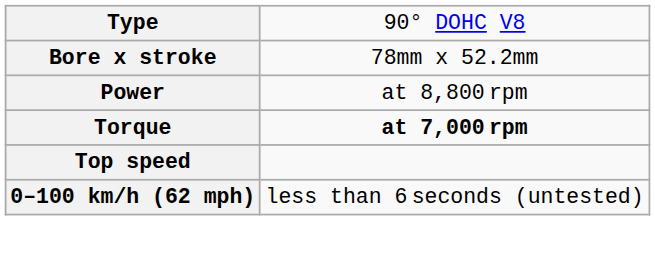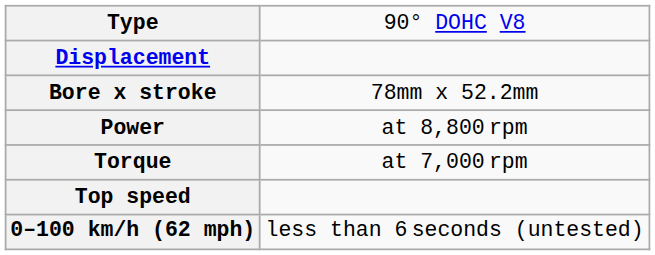 <table class="wikitable" style="text-align:center; font-size:95%; float:right;">
 <tr>
 <th>Type</th>
 <td>90° <a href='#'>DOHC</a> <a href='#'>V8</a></td>
+</tr>
+<tr>
+<th><a href='#'>Displacement</a></th>
+<td></td>
 </tr>
 <tr>
 <th>Bore x stroke</th>
 <td>78mm x 52.2mm</td>
 </tr>
 <tr>
 <th>Power</th>
 <td> at 8,800 rpm</td>
 </tr>
 <tr>
 <th>Torque</th>
-<td><strong> at 7,000 rpm</strong></td>
+<td> at 7,000 rpm</td>
 </tr>
 <tr>
 <th>Top speed</th>
 <td></td>
 </tr>
 <tr>
 <th>0–100 km/h (62 mph)</th>
 <td>less than 6 seconds (untested)</td>
 </tr>
 </table>
